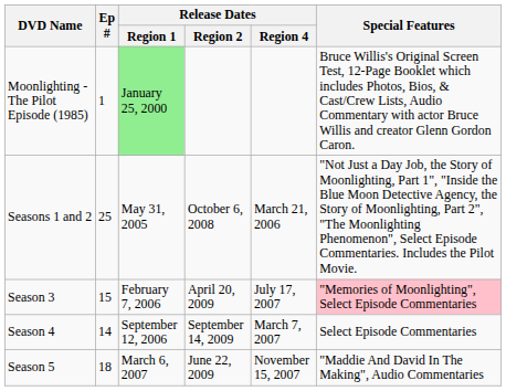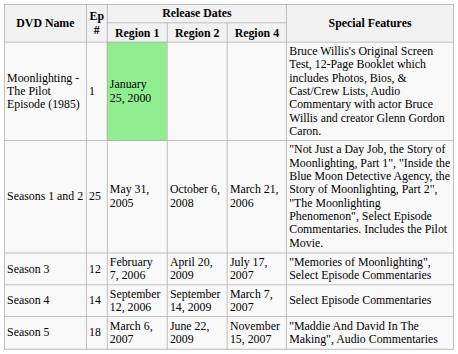 <table class="wikitable">
 <tr>
 <th rowspan="2">DVD Name</th>
 <th rowspan="2">Ep #</th>
 <th colspan="3">Release Dates</th>
 <th rowspan="2">Special Features</th>
 </tr>
 <tr>
 <th>Region 1</th>
 <th>Region 2</th>
 <th>Region 4</th>
 </tr>
 <tr>
 <td>Moonlighting - The Pilot Episode (1985)</td>
 <td>1</td>
 <td style="background: lightgreen;">January 25, 2000</td>
 <td></td>
 <td></td>
 <td>Bruce Willis's Original Screen Test, 12-Page Booklet which includes Photos, Bios, & Cast/Crew Lists, Audio Commentary with actor Bruce Willis and creator Glenn Gordon Caron.</td>
 </tr>
 <tr>
 <td>Seasons 1 and 2</td>
 <td>25</td>
 <td>May 31, 2005</td>
 <td>October 6, 2008</td>
 <td>March 21, 2006</td>
 <td>"Not Just a Day Job, the Story of Moonlighting, Part 1", "Inside the Blue Moon Detective Agency, the Story of Moonlighting, Part 2", "The Moonlighting Phenomenon", Select Episode Commentaries.  Includes the Pilot Movie.</td>
 </tr>
 <tr>
 <td>Season 3</td>
-<td>15</td>
+<td>12</td>
 <td>February 7, 2006</td>
 <td>April 20, 2009</td>
 <td>July 17, 2007</td>
-<td style="background: pink;">"Memories of Moonlighting", Select Episode Commentaries</td>
+<td>"Memories of Moonlighting", Select Episode Commentaries</td>
 </tr>
 <tr>
 <td>Season 4</td>
 <td>14</td>
 <td>September 12, 2006</td>
 <td>September 14, 2009</td>
 <td>March 7, 2007</td>
 <td>Select Episode Commentaries</td>
 </tr>
 <tr>
 <td>Season 5</td>
 <td>18</td>
 <td>March 6, 2007</td>
 <td>June 22, 2009</td>
 <td>November 15, 2007</td>
 <td>"Maddie And David In The Making", Audio Commentaries</td>
 </tr>
 </table>
